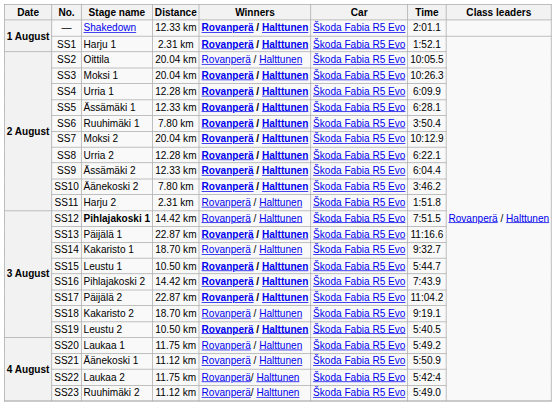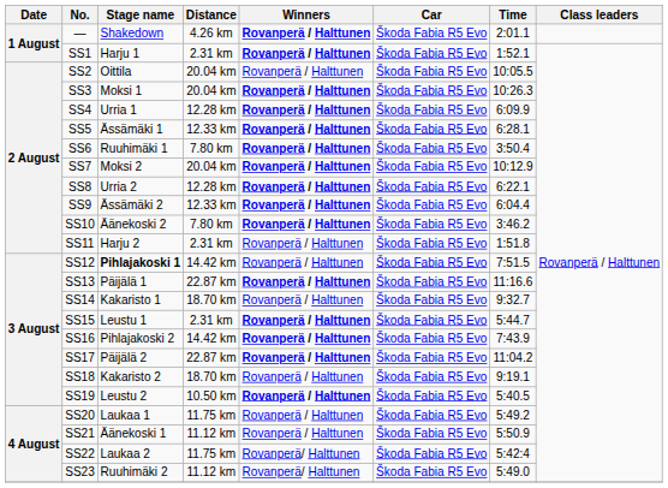 <table class="wikitable" style="font-size: 85%;">
 <tr>
 <th>Date</th>
 <th>No.</th>
 <th>Stage name</th>
 <th>Distance</th>
 <th>Winners</th>
 <th>Car</th>
 <th>Time</th>
 <th>Class leaders</th>
 </tr>
 <tr>
 <th nowrap rowspan="2">1 August</th>
 <td align="center">—</td>
 <td nowrap><a href='#'>Shakedown</a></td>
-<td align="center">12.33 km</td>
+<td align="center">4.26 km</td>
 <td><strong><a href='#'>Rovanperä</a> / <a href='#'>Halttunen</a></strong></td>
 <td><a href='#'>Škoda Fabia R5 Evo</a></td>
 <td align="center">2:01.1</td>
 <td></td>
 </tr>
 <tr>
 <td align="center">SS1</td>
 <td>Harju 1</td>
 <td align="center">2.31 km</td>
 <td nowrap><strong><a href='#'>Rovanperä</a> / <a href='#'>Halttunen</a></strong></td>
 <td nowrap><a href='#'>Škoda Fabia R5 Evo</a></td>
 <td align="center">1:52.1</td>
 <td rowspan="23" nowrap><a href='#'>Rovanperä</a> / <a href='#'>Halttunen</a></td>
 </tr>
 <tr>
 <th rowspan="10">2 August</th>
 <td align="center">SS2</td>
 <td>Oittila</td>
 <td align="center">20.04 km</td>
 <td><a href='#'>Rovanperä</a> / <a href='#'>Halttunen</a></td>
 <td><a href='#'>Škoda Fabia R5 Evo</a></td>
 <td align="center">10:05.5</td>
 </tr>
 <tr>
 <td align="center">SS3</td>
 <td>Moksi 1</td>
 <td align="center">20.04 km</td>
 <td><strong><a href='#'>Rovanperä</a> / <a href='#'>Halttunen</a></strong></td>
 <td><a href='#'>Škoda Fabia R5 Evo</a></td>
 <td align="center">10:26.3</td>
 </tr>
 <tr>
 <td align="center">SS4</td>
 <td>Urria 1</td>
 <td align="center">12.28 km</td>
 <td><strong><a href='#'>Rovanperä</a> / <a href='#'>Halttunen</a></strong></td>
 <td><a href='#'>Škoda Fabia R5 Evo</a></td>
 <td align="center">6:09.9</td>
 </tr>
 <tr>
 <td align="center">SS5</td>
 <td>Ässämäki 1</td>
 <td align="center">12.33 km</td>
 <td><strong><a href='#'>Rovanperä</a> / <a href='#'>Halttunen</a></strong></td>
 <td><a href='#'>Škoda Fabia R5 Evo</a></td>
 <td align="center">6:28.1</td>
 </tr>
 <tr>
 <td align="center">SS6</td>
 <td>Ruuhimäki 1</td>
 <td align="center">7.80 km</td>
 <td><strong><a href='#'>Rovanperä</a> / <a href='#'>Halttunen</a></strong></td>
 <td><a href='#'>Škoda Fabia R5 Evo</a></td>
 <td align="center">3:50.4</td>
 </tr>
 <tr>
 <td align="center">SS7</td>
 <td>Moksi 2</td>
 <td align="center">20.04 km</td>
 <td><strong><a href='#'>Rovanperä</a> / <a href='#'>Halttunen</a></strong></td>
 <td><a href='#'>Škoda Fabia R5 Evo</a></td>
 <td align="center">10:12.9</td>
 </tr>
 <tr>
 <td align="center">SS8</td>
 <td>Urria 2</td>
 <td align="center">12.28 km</td>
 <td><strong><a href='#'>Rovanperä</a> / <a href='#'>Halttunen</a></strong></td>
 <td><a href='#'>Škoda Fabia R5 Evo</a></td>
 <td align="center">6:22.1</td>
 </tr>
 <tr>
 <td align="center">SS9</td>
 <td>Ässämäki 2</td>
 <td align="center">12.33 km</td>
 <td><strong><a href='#'>Rovanperä</a> / <a href='#'>Halttunen</a></strong></td>
 <td><a href='#'>Škoda Fabia R5 Evo</a></td>
 <td align="center">6:04.4</td>
 </tr>
 <tr>
 <td align="center">SS10</td>
 <td>Äänekoski 2</td>
 <td align="center">7.80 km</td>
 <td><strong><a href='#'>Rovanperä</a> / <a href='#'>Halttunen</a></strong></td>
 <td><a href='#'>Škoda Fabia R5 Evo</a></td>
 <td align="center">3:46.2</td>
 </tr>
 <tr>
 <td align="center">SS11</td>
 <td>Harju 2</td>
 <td align="center">2.31 km</td>
 <td><a href='#'>Rovanperä</a> / <a href='#'>Halttunen</a></td>
 <td><a href='#'>Škoda Fabia R5 Evo</a></td>
 <td align="center">1:51.8</td>
 </tr>
 <tr>
 <th rowspan="8">3 August</th>
 <td align="center">SS12</td>
 <td><strong>Pihlajakoski 1</strong></td>
 <td align="center">14.42 km</td>
 <td><a href='#'>Rovanperä</a> / <a href='#'>Halttunen</a></td>
 <td><a href='#'>Škoda Fabia R5 Evo</a></td>
 <td align="center">7:51.5</td>
 </tr>
 <tr>
 <td align="center">SS13</td>
 <td>Päijälä 1</td>
 <td align="center">22.87 km</td>
 <td><strong><a href='#'>Rovanperä</a> / <a href='#'>Halttunen</a></strong></td>
 <td><a href='#'>Škoda Fabia R5 Evo</a></td>
 <td align="center">11:16.6</td>
 </tr>
 <tr>
 <td align="center">SS14</td>
 <td>Kakaristo 1</td>
 <td align="center">18.70 km</td>
 <td><a href='#'>Rovanperä</a> / <a href='#'>Halttunen</a></td>
 <td><a href='#'>Škoda Fabia R5 Evo</a></td>
 <td align="center">9:32.7</td>
 </tr>
 <tr>
 <td align="center">SS15</td>
 <td>Leustu 1</td>
-<td align="center">10.50 km</td>
+<td align="center">2.31 km</td>
 <td><strong><a href='#'>Rovanperä</a> / <a href='#'>Halttunen</a></strong></td>
 <td><a href='#'>Škoda Fabia R5 Evo</a></td>
 <td align="center">5:44.7</td>
 </tr>
 <tr>
 <td align="center">SS16</td>
 <td>Pihlajakoski 2</td>
 <td align="center">14.42 km</td>
 <td><strong><a href='#'>Rovanperä</a> / <a href='#'>Halttunen</a></strong></td>
 <td><a href='#'>Škoda Fabia R5 Evo</a></td>
 <td align="center">7:43.9</td>
 </tr>
 <tr>
 <td align="center">SS17</td>
 <td>Päijälä 2</td>
 <td align="center">22.87 km</td>
 <td><strong><a href='#'>Rovanperä</a> / <a href='#'>Halttunen</a></strong></td>
 <td><a href='#'>Škoda Fabia R5 Evo</a></td>
 <td align="center">11:04.2</td>
 </tr>
 <tr>
 <td align="center">SS18</td>
 <td>Kakaristo 2</td>
 <td align="center">18.70 km</td>
 <td><a href='#'>Rovanperä</a> / <a href='#'>Halttunen</a></td>
 <td><a href='#'>Škoda Fabia R5 Evo</a></td>
 <td align="center">9:19.1</td>
 </tr>
 <tr>
 <td align="center">SS19</td>
 <td>Leustu 2</td>
 <td align="center">10.50 km</td>
 <td><strong><a href='#'>Rovanperä</a> / <a href='#'>Halttunen</a></strong></td>
 <td><a href='#'>Škoda Fabia R5 Evo</a></td>
 <td align="center">5:40.5</td>
 </tr>
 <tr>
 <th rowspan="4">4 August</th>
 <td align="center">SS20</td>
 <td>Laukaa 1</td>
 <td align="center">11.75 km</td>
 <td><a href='#'>Rovanperä</a> / <a href='#'>Halttunen</a></td>
 <td><a href='#'>Škoda Fabia R5 Evo</a></td>
 <td align="center">5:49.2</td>
 </tr>
 <tr>
 <td align="center">SS21</td>
 <td>Äänekoski 1</td>
 <td align="center">11.12 km</td>
 <td><a href='#'>Rovanperä</a> / <a href='#'>Halttunen</a></td>
 <td><a href='#'>Škoda Fabia R5 Evo</a></td>
 <td align="center">5:50.9</td>
 </tr>
 <tr>
 <td align="center">SS22</td>
 <td>Laukaa 2</td>
 <td align="center">11.75 km</td>
 <td><a href='#'>Rovanperä</a>/ <a href='#'>Halttunen</a></td>
 <td><a href='#'>Škoda Fabia R5 Evo</a></td>
 <td align="center">5:42:4</td>
 </tr>
 <tr>
 <td align="center">SS23</td>
 <td>Ruuhimäki 2</td>
 <td align="center">11.12 km</td>
 <td><a href='#'>Rovanperä</a>/ <a href='#'>Halttunen</a></td>
 <td><a href='#'>Škoda Fabia R5 Evo</a></td>
 <td align="center">5:49.0</td>
 </tr>
 <tr>
 </tr>
 </table>
